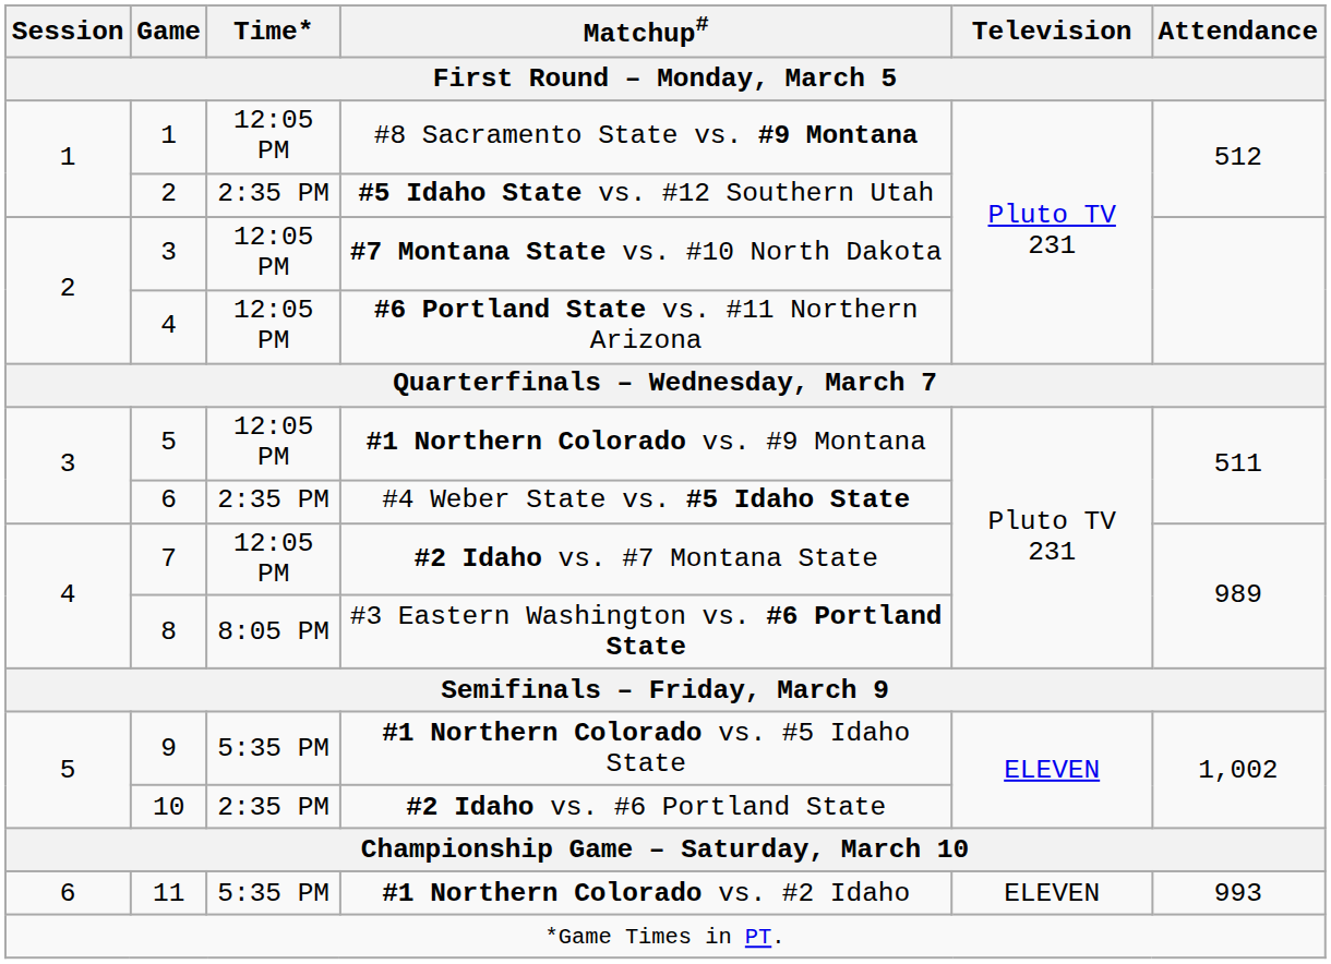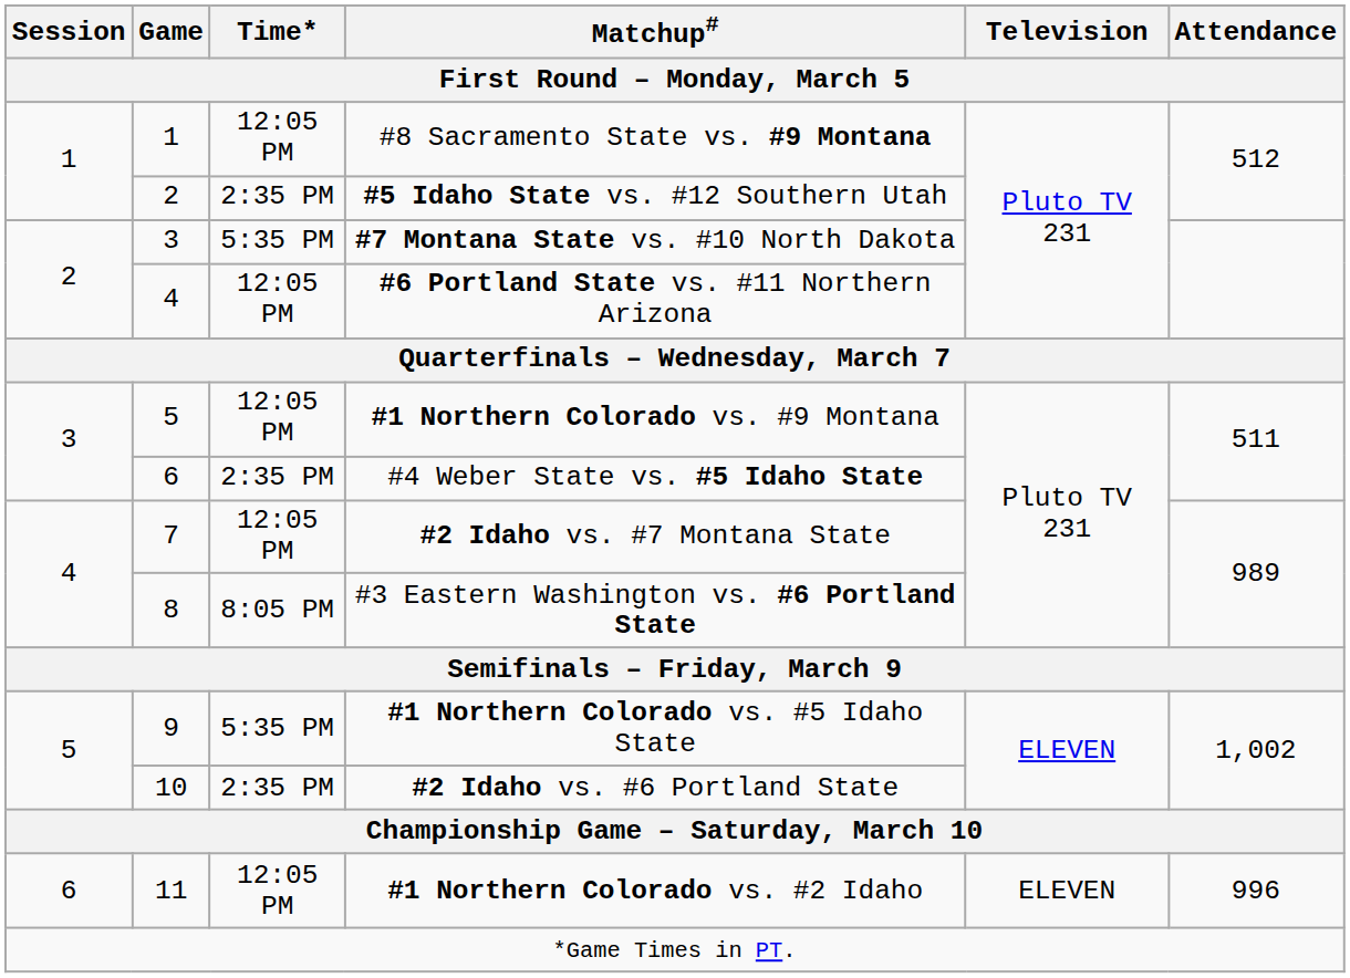 <table class="wikitable" style="font-size: 95%; text-align:center;">
 <tr>
 <th>Session</th>
 <th>Game</th>
 <th>Time*</th>
 <th>Matchup<sup>#</sup></th>
 <th>Television</th>
 <th>Attendance</th>
 </tr>
 <tr>
 <th colspan=7>First Round – Monday, March 5</th>
 </tr>
 <tr>
 <td rowspan=2>1</td>
 <td>1</td>
 <td>12:05 PM</td>
 <td>#8 Sacramento State vs. <strong>#9 Montana</strong></td>
 <td rowspan=4><a href='#'>Pluto TV</a> 231</td>
 <td rowspan=2>512</td>
 </tr>
 <tr>
 <td>2</td>
 <td>2:35 PM</td>
 <td><strong>#5 Idaho State</strong> vs. #12 Southern Utah</td>
 </tr>
 <tr>
 <td rowspan=2>2</td>
 <td>3</td>
-<td>12:05 PM</td>
+<td>5:35 PM</td>
 <td><strong>#7 Montana State</strong> vs. #10 North Dakota</td>
 <td rowspan=2></td>
 </tr>
 <tr>
 <td>4</td>
 <td>12:05 PM</td>
 <td><strong>#6 Portland State</strong> vs. #11 Northern Arizona</td>
 </tr>
 <tr>
 <th colspan=7>Quarterfinals – Wednesday, March 7</th>
 </tr>
 <tr>
 <td rowspan=2>3</td>
 <td>5</td>
 <td>12:05 PM</td>
 <td><strong>#1 Northern Colorado</strong> vs. #9 Montana</td>
 <td rowspan=4>Pluto TV 231</td>
 <td rowspan=2>511</td>
 </tr>
 <tr>
 <td>6</td>
 <td>2:35 PM</td>
 <td>#4 Weber State vs. <strong>#5 Idaho State</strong></td>
 </tr>
 <tr>
 <td rowspan=2>4</td>
 <td>7</td>
 <td>12:05 PM</td>
 <td><strong>#2 Idaho</strong> vs. #7 Montana State</td>
 <td rowspan=2>989</td>
 </tr>
 <tr>
 <td>8</td>
 <td>8:05 PM</td>
 <td>#3 Eastern Washington vs. <strong>#6 Portland State</strong></td>
 </tr>
 <tr>
 <th colspan=7>Semifinals – Friday, March 9</th>
 </tr>
 <tr>
 <td rowspan=2>5</td>
 <td>9</td>
 <td>5:35 PM</td>
 <td><strong>#1 Northern Colorado</strong> vs. #5 Idaho State</td>
 <td rowspan=2><a href='#'>ELEVEN</a></td>
 <td rowspan=2>1,002</td>
 </tr>
 <tr>
 <td>10</td>
 <td>2:35 PM</td>
 <td><strong>#2 Idaho</strong> vs. #6 Portland State</td>
 </tr>
 <tr>
 <th colspan=7>Championship Game – Saturday, March 10</th>
 </tr>
 <tr>
 <td>6</td>
 <td>11</td>
-<td>5:35 PM</td>
+<td>12:05 PM</td>
 <td><strong>#1 Northern Colorado</strong> vs. #2 Idaho</td>
 <td>ELEVEN</td>
-<td>993</td>
+<td>996</td>
 </tr>
 <tr>
 <td colspan=6><small>*Game Times in <a href='#'>PT</a>.</small></td>
 </tr>
 </table>
